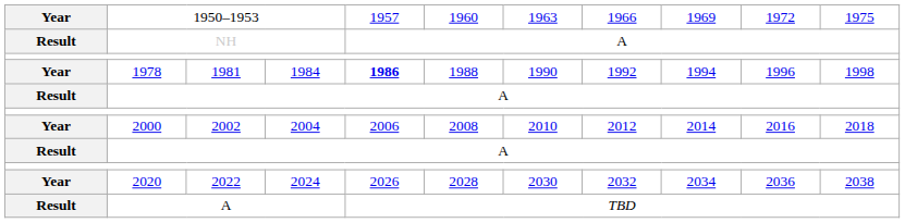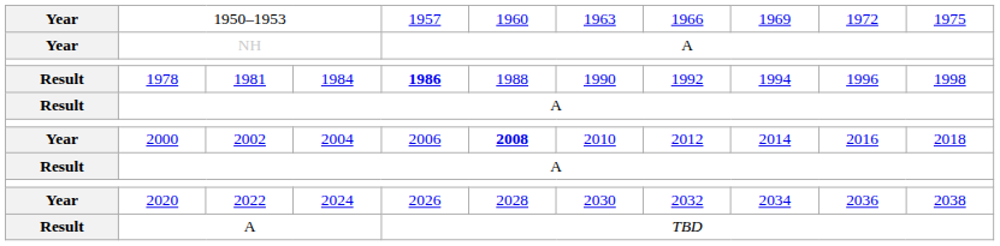 <table class="wikitable" style="text-align:center; font-size:90%; background:white;" width="100%">
 <tr>
 <th>Year</th>
 <td colspan="3">1950–1953</td>
 <td><a href='#'>1957</a></td>
 <td><a href='#'>1960</a></td>
 <td><a href='#'>1963</a></td>
 <td><a href='#'>1966</a></td>
 <td><a href='#'>1969</a></td>
 <td><a href='#'>1972</a></td>
 <td><a href='#'>1975</a></td>
 </tr>
 <tr>
-<th>Result</th>
+<th>Year</th>
 <td colspan="3" style="color:#ccc">NH</td>
 <td colspan="7">A</td>
 </tr>
 <tr>
 <td colspan="11"></td>
 </tr>
 <tr>
-<th>Year</th>
+<th>Result</th>
 <td><a href='#'>1978</a></td>
 <td><a href='#'>1981</a></td>
 <td><a href='#'>1984</a></td>
 <td><strong><a href='#'>1986</a></strong></td>
 <td><a href='#'>1988</a></td>
 <td><a href='#'>1990</a></td>
 <td><a href='#'>1992</a></td>
 <td><a href='#'>1994</a></td>
 <td><a href='#'>1996</a></td>
 <td><a href='#'>1998</a></td>
 </tr>
 <tr>
 <th>Result</th>
 <td colspan="10">A</td>
 </tr>
 <tr>
 <td colspan="11"></td>
 </tr>
 <tr>
 <th>Year</th>
 <td><a href='#'>2000</a></td>
 <td><a href='#'>2002</a></td>
 <td><a href='#'>2004</a></td>
 <td><a href='#'>2006</a></td>
-<td><a href='#'>2008</a></td>
+<td><strong><a href='#'>2008</a></strong></td>
 <td><a href='#'>2010</a></td>
 <td><a href='#'>2012</a></td>
 <td><a href='#'>2014</a></td>
 <td><a href='#'>2016</a></td>
 <td><a href='#'>2018</a></td>
 </tr>
 <tr>
 <th>Result</th>
 <td colspan="10">A</td>
 </tr>
 <tr>
 <td colspan="11"></td>
 </tr>
 <tr>
 <th>Year</th>
 <td><a href='#'>2020</a></td>
 <td><a href='#'>2022</a></td>
 <td><a href='#'>2024</a></td>
 <td><a href='#'>2026</a></td>
 <td><a href='#'>2028</a></td>
 <td><a href='#'>2030</a></td>
 <td><a href='#'>2032</a></td>
 <td><a href='#'>2034</a></td>
 <td><a href='#'>2036</a></td>
 <td><a href='#'>2038</a></td>
 </tr>
 <tr>
 <th>Result</th>
 <td colspan="3">A</td>
 <td colspan="7"><em>TBD</em></td>
 </tr>
 </table>
